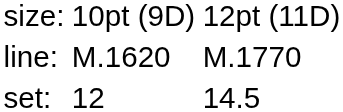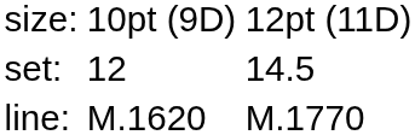 <table style="margin-left:40px;">
 <tr>
 <td>size:</td>
 <td>10pt (9D)</td>
 <td>12pt (11D)</td>
 </tr>
 <tr>
+<td>set:</td>
+<td>12</td>
+<td>14.5</td>
+</tr>
+<tr>
 <td>line:</td>
 <td>M.1620</td>
 <td>M.1770</td>
 </tr>
-<tr>
-<td>set:</td>
-<td>12</td>
-<td>14.5</td>
-</tr>
 </table>
